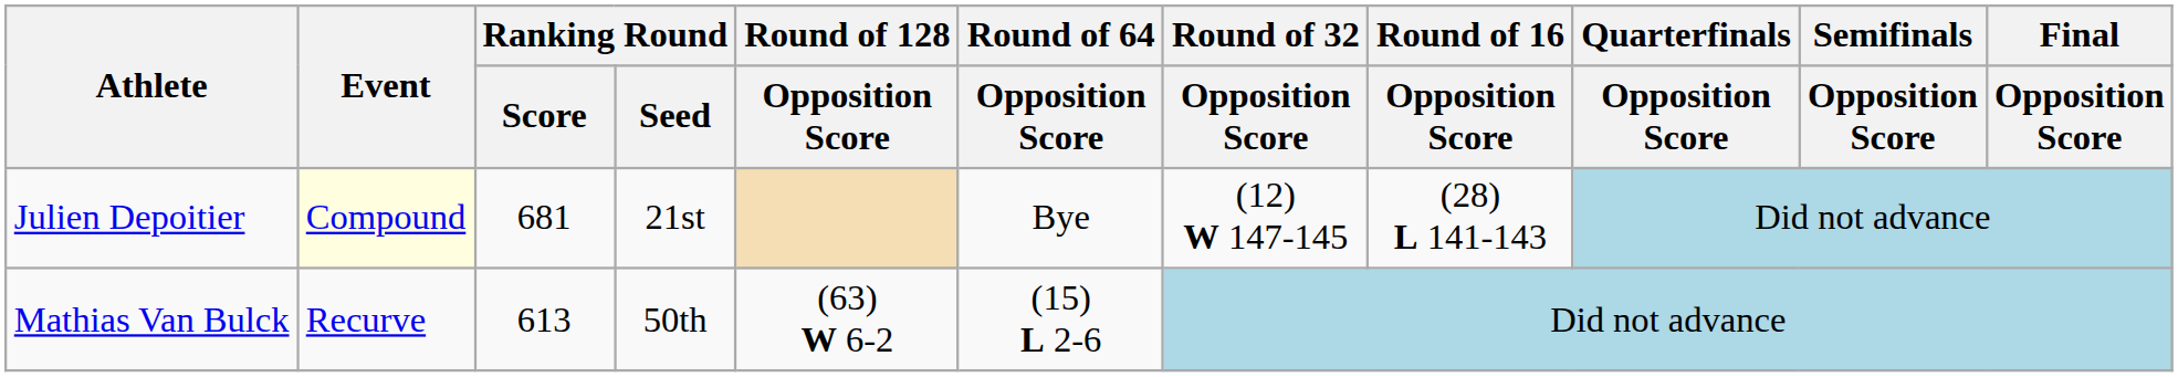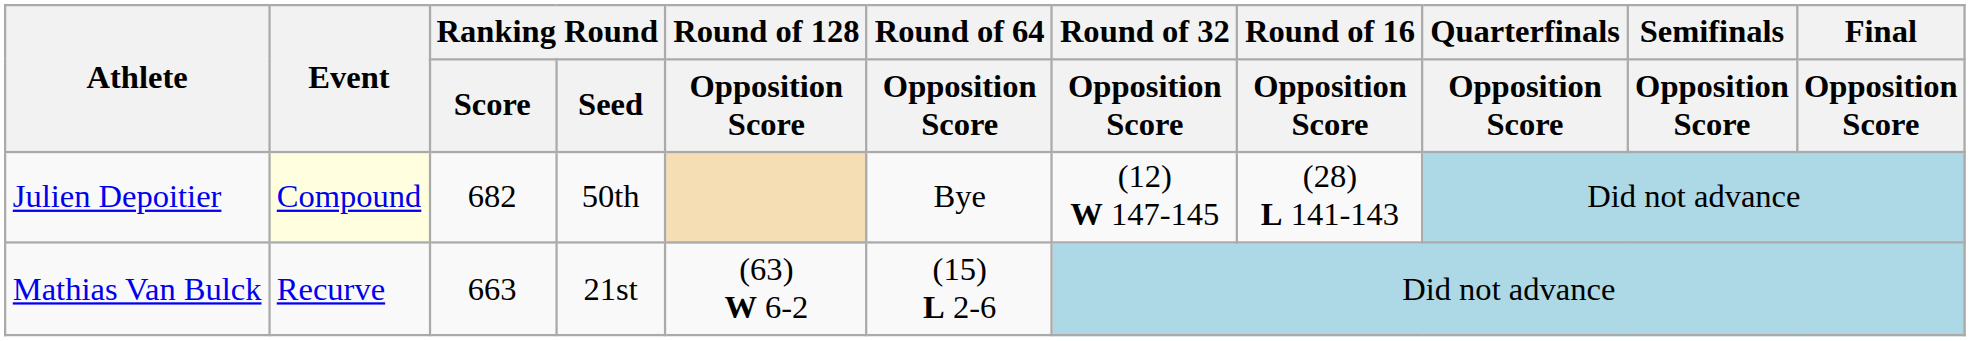 <table class="wikitable" style="font-size:90%">
 <tr>
 <th rowspan=2>Athlete</th>
 <th rowspan=2>Event</th>
 <th colspan=2>Ranking Round</th>
 <th>Round of 128</th>
 <th>Round of 64</th>
 <th>Round of 32</th>
 <th>Round of 16</th>
 <th>Quarterfinals</th>
 <th>Semifinals</th>
 <th>Final</th>
 </tr>
 <tr>
 <th>Score</th>
 <th>Seed</th>
 <th>Opposition<br>Score</th>
 <th>Opposition<br>Score</th>
 <th>Opposition<br>Score</th>
 <th>Opposition<br>Score</th>
 <th>Opposition<br>Score</th>
 <th>Opposition<br>Score</th>
 <th>Opposition<br>Score</th>
 </tr>
 <tr>
 <td><a href='#'>Julien Depoitier</a></td>
 <td style="background: lightyellow;"><a href='#'>Compound</a></td>
-<td align=center>681</td>
-<td align=center>21st</td>
+<td align=center>682</td>
+<td align=center>50th</td>
 <td bgcolor=wheat></td>
 <td align=center>Bye</td>
 <td align=center> (12)<br><strong>W</strong> 147-145</td>
 <td align=center> (28)<br><strong>L</strong> 141-143</td>
 <td colspan=3 bgcolor=lightblue align=center>Did not advance</td>
 </tr>
 <tr>
 <td><a href='#'>Mathias Van Bulck</a></td>
 <td><a href='#'>Recurve</a></td>
-<td align=center>613</td>
-<td align=center>50th</td>
+<td align=center>663</td>
+<td align=center>21st</td>
 <td align=center> (63)<br><strong>W</strong> 6-2</td>
 <td align=center> (15)<br><strong>L</strong> 2-6</td>
 <td colspan=5 bgcolor=lightblue align=center>Did not advance</td>
 </tr>
 </table>
